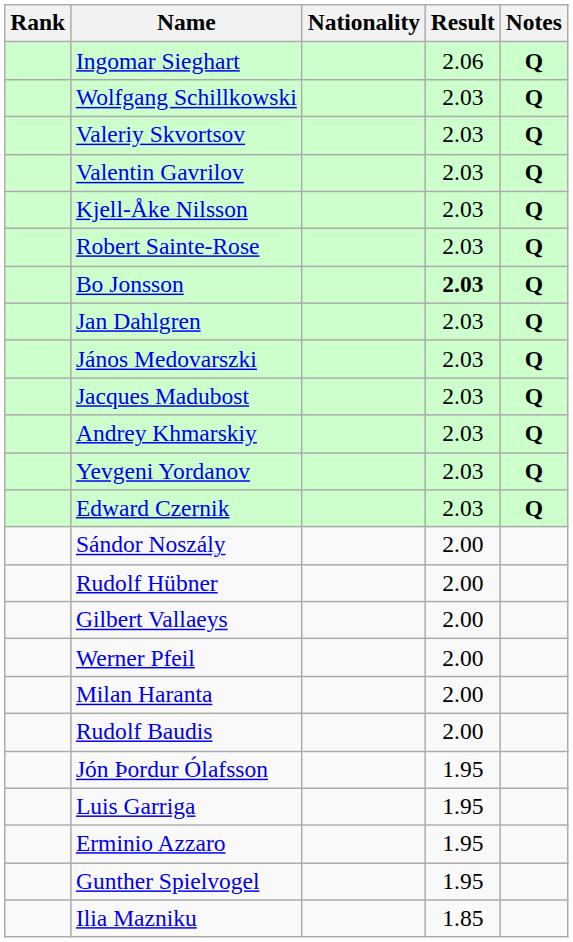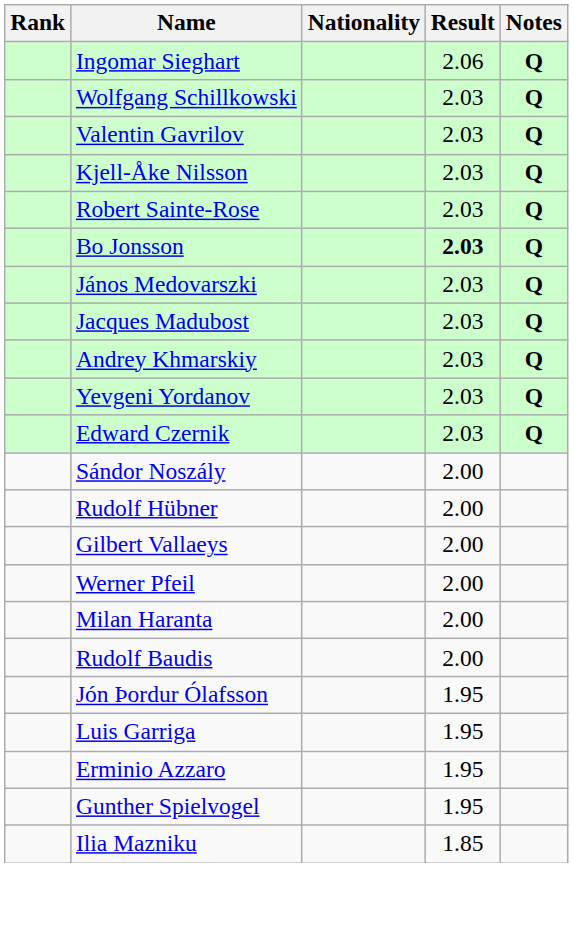 <table class="wikitable sortable" style="text-align:center">
 <tr>
 <th>Rank</th>
 <th>Name</th>
 <th>Nationality</th>
 <th>Result</th>
 <th>Notes</th>
 </tr>
 <tr bgcolor=ccffcc>
 <td></td>
 <td align=left><a href='#'>Ingomar Sieghart</a></td>
 <td align=left></td>
 <td>2.06</td>
 <td><strong>Q</strong></td>
 </tr>
 <tr bgcolor=ccffcc>
 <td></td>
 <td align=left><a href='#'>Wolfgang Schillkowski</a></td>
-<td align=left></td>
-<td>2.03</td>
-<td><strong>Q</strong></td>
-</tr>
-<tr bgcolor=ccffcc>
-<td></td>
-<td align=left><a href='#'>Valeriy Skvortsov</a></td>
 <td align=left></td>
 <td>2.03</td>
 <td><strong>Q</strong></td>
 </tr>
 <tr bgcolor=ccffcc>
 <td></td>
 <td align=left><a href='#'>Valentin Gavrilov</a></td>
 <td align=left></td>
 <td>2.03</td>
 <td><strong>Q</strong></td>
 </tr>
 <tr bgcolor=ccffcc>
 <td></td>
 <td align=left><a href='#'>Kjell-Åke Nilsson</a></td>
 <td align=left></td>
 <td>2.03</td>
 <td><strong>Q</strong></td>
 </tr>
 <tr bgcolor=ccffcc>
 <td></td>
 <td align=left><a href='#'>Robert Sainte-Rose</a></td>
 <td align=left></td>
 <td>2.03</td>
 <td><strong>Q</strong></td>
 </tr>
 <tr bgcolor=ccffcc>
 <td></td>
 <td align=left><a href='#'>Bo Jonsson</a></td>
 <td align=left></td>
 <td><strong>2.03</strong></td>
-<td><strong>Q</strong></td>
-</tr>
-<tr bgcolor=ccffcc>
-<td></td>
-<td align=left><a href='#'>Jan Dahlgren</a></td>
-<td align=left></td>
-<td>2.03</td>
 <td><strong>Q</strong></td>
 </tr>
 <tr bgcolor=ccffcc>
 <td></td>
 <td align=left><a href='#'>János Medovarszki</a></td>
 <td align=left></td>
 <td>2.03</td>
 <td><strong>Q</strong></td>
 </tr>
 <tr bgcolor=ccffcc>
 <td></td>
 <td align=left><a href='#'>Jacques Madubost</a></td>
 <td align=left></td>
 <td>2.03</td>
 <td><strong>Q</strong></td>
 </tr>
 <tr bgcolor=ccffcc>
 <td></td>
 <td align=left><a href='#'>Andrey Khmarskiy</a></td>
 <td align=left></td>
 <td>2.03</td>
 <td><strong>Q</strong></td>
 </tr>
 <tr bgcolor=ccffcc>
 <td></td>
 <td align=left><a href='#'>Yevgeni Yordanov</a></td>
 <td align=left></td>
 <td>2.03</td>
 <td><strong>Q</strong></td>
 </tr>
 <tr bgcolor=ccffcc>
 <td></td>
 <td align=left><a href='#'>Edward Czernik</a></td>
 <td align=left></td>
 <td>2.03</td>
 <td><strong>Q</strong></td>
 </tr>
 <tr>
 <td></td>
 <td align=left><a href='#'>Sándor Noszály</a></td>
 <td align=left></td>
 <td>2.00</td>
 <td></td>
 </tr>
 <tr>
 <td></td>
 <td align=left><a href='#'>Rudolf Hübner</a></td>
 <td align=left></td>
 <td>2.00</td>
 <td></td>
 </tr>
 <tr>
 <td></td>
 <td align=left><a href='#'>Gilbert Vallaeys</a></td>
 <td align=left></td>
 <td>2.00</td>
 <td></td>
 </tr>
 <tr>
 <td></td>
 <td align=left><a href='#'>Werner Pfeil</a></td>
 <td align=left></td>
 <td>2.00</td>
 <td></td>
 </tr>
 <tr>
 <td></td>
 <td align=left><a href='#'>Milan Haranta</a></td>
 <td align=left></td>
 <td>2.00</td>
 <td></td>
 </tr>
 <tr>
 <td></td>
 <td align=left><a href='#'>Rudolf Baudis</a></td>
 <td align=left></td>
 <td>2.00</td>
 <td></td>
 </tr>
 <tr>
 <td></td>
 <td align=left><a href='#'>Jón Þordur Ólafsson</a></td>
 <td align=left></td>
 <td>1.95</td>
 <td></td>
 </tr>
 <tr>
 <td></td>
 <td align=left><a href='#'>Luis Garriga</a></td>
 <td align=left></td>
 <td>1.95</td>
 <td></td>
 </tr>
 <tr>
 <td></td>
 <td align=left><a href='#'>Erminio Azzaro</a></td>
 <td align=left></td>
 <td>1.95</td>
 <td></td>
 </tr>
 <tr>
 <td></td>
 <td align=left><a href='#'>Gunther Spielvogel</a></td>
 <td align=left></td>
 <td>1.95</td>
 <td></td>
 </tr>
 <tr>
 <td></td>
 <td align=left><a href='#'>Ilia Mazniku</a></td>
 <td align=left></td>
 <td>1.85</td>
 <td></td>
 </tr>
 </table>
